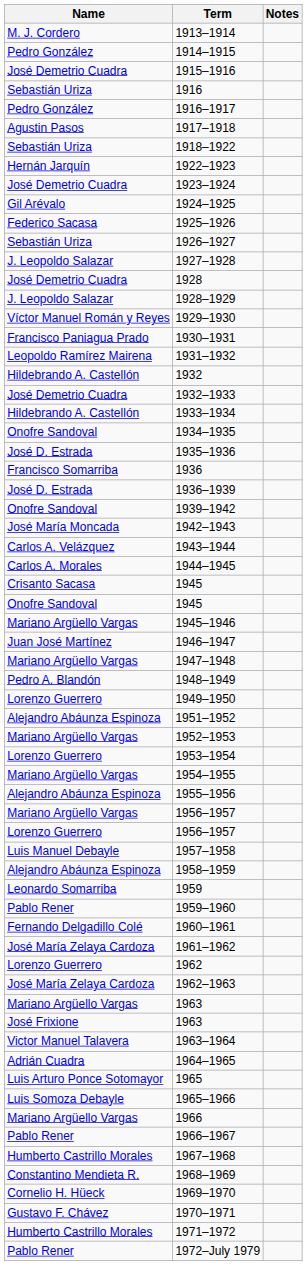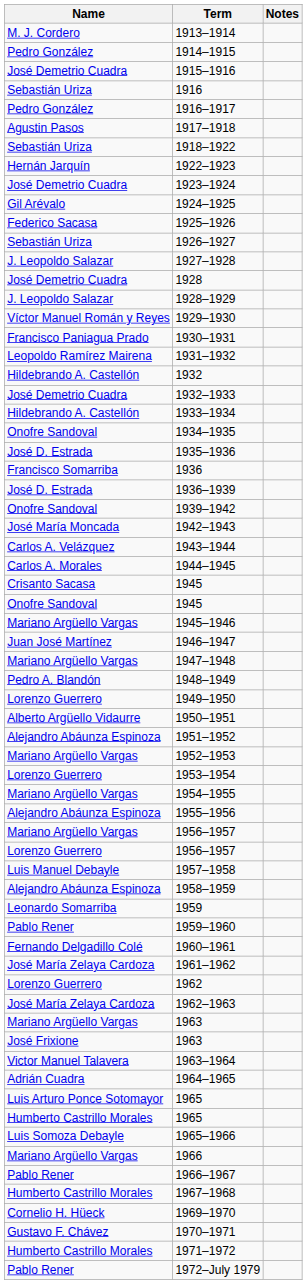 <table class="wikitable">
 <tr>
 <th>Name</th>
 <th>Term</th>
 <th>Notes</th>
 </tr>
 <tr>
 <td><a href='#'>M. J. Cordero</a></td>
 <td>1913–1914</td>
 <td></td>
 </tr>
 <tr>
 <td><a href='#'>Pedro González</a></td>
 <td>1914–1915</td>
 <td></td>
 </tr>
 <tr>
 <td><a href='#'>José Demetrio Cuadra</a></td>
 <td>1915–1916</td>
 <td></td>
 </tr>
 <tr>
 <td><a href='#'>Sebastián Uriza</a></td>
 <td>1916</td>
 <td></td>
 </tr>
 <tr>
 <td><a href='#'>Pedro González</a></td>
 <td>1916–1917</td>
 <td></td>
 </tr>
 <tr>
 <td><a href='#'>Agustin Pasos</a></td>
 <td>1917–1918</td>
 <td></td>
 </tr>
 <tr>
 <td><a href='#'>Sebastián Uriza</a></td>
 <td>1918–1922</td>
 <td></td>
 </tr>
 <tr>
 <td><a href='#'>Hernán Jarquín</a></td>
 <td>1922–1923</td>
 <td></td>
 </tr>
 <tr>
 <td><a href='#'>José Demetrio Cuadra</a></td>
 <td>1923–1924</td>
 <td></td>
 </tr>
 <tr>
 <td><a href='#'>Gil Arévalo</a></td>
 <td>1924–1925</td>
 <td></td>
 </tr>
 <tr>
 <td><a href='#'>Federico Sacasa</a></td>
 <td>1925–1926</td>
 <td></td>
 </tr>
 <tr>
 <td><a href='#'>Sebastián Uriza</a></td>
 <td>1926–1927</td>
 <td></td>
 </tr>
 <tr>
 <td><a href='#'>J. Leopoldo Salazar</a></td>
 <td>1927–1928</td>
 <td></td>
 </tr>
 <tr>
 <td><a href='#'>José Demetrio Cuadra</a></td>
 <td>1928</td>
 <td></td>
 </tr>
 <tr>
 <td><a href='#'>J. Leopoldo Salazar</a></td>
 <td>1928–1929</td>
 <td></td>
 </tr>
 <tr>
 <td><a href='#'>Víctor Manuel Román y Reyes</a></td>
 <td>1929–1930</td>
 <td></td>
 </tr>
 <tr>
 <td><a href='#'>Francisco Paniagua Prado</a></td>
 <td>1930–1931</td>
 <td></td>
 </tr>
 <tr>
 <td><a href='#'>Leopoldo Ramírez Mairena</a></td>
 <td>1931–1932</td>
 <td></td>
 </tr>
 <tr>
 <td><a href='#'>Hildebrando A. Castellón</a></td>
 <td>1932</td>
 <td></td>
 </tr>
 <tr>
 <td><a href='#'>José Demetrio Cuadra</a></td>
 <td>1932–1933</td>
 <td></td>
 </tr>
 <tr>
 <td><a href='#'>Hildebrando A. Castellón</a></td>
 <td>1933–1934</td>
 <td></td>
 </tr>
 <tr>
 <td><a href='#'>Onofre Sandoval</a></td>
 <td>1934–1935</td>
 <td></td>
 </tr>
 <tr>
 <td><a href='#'>José D. Estrada</a></td>
 <td>1935–1936</td>
 <td></td>
 </tr>
 <tr>
 <td><a href='#'>Francisco Somarriba</a></td>
 <td>1936</td>
 <td></td>
 </tr>
 <tr>
 <td><a href='#'>José D. Estrada</a></td>
 <td>1936–1939</td>
 <td></td>
 </tr>
 <tr>
 <td><a href='#'>Onofre Sandoval</a></td>
 <td>1939–1942</td>
 <td></td>
 </tr>
 <tr>
 <td><a href='#'>José María Moncada</a></td>
 <td>1942–1943</td>
 <td></td>
 </tr>
 <tr>
 <td><a href='#'>Carlos A. Velázquez</a></td>
 <td>1943–1944</td>
 <td></td>
 </tr>
 <tr>
 <td><a href='#'>Carlos A. Morales</a></td>
 <td>1944–1945</td>
 <td></td>
 </tr>
 <tr>
 <td><a href='#'>Crisanto Sacasa</a></td>
 <td>1945</td>
 <td></td>
 </tr>
 <tr>
 <td><a href='#'>Onofre Sandoval</a></td>
 <td>1945</td>
 <td></td>
 </tr>
 <tr>
 <td><a href='#'>Mariano Argüello Vargas</a></td>
 <td>1945–1946</td>
 <td></td>
 </tr>
 <tr>
 <td><a href='#'>Juan José Martínez</a></td>
 <td>1946–1947</td>
 <td></td>
 </tr>
 <tr>
 <td><a href='#'>Mariano Argüello Vargas</a></td>
 <td>1947–1948</td>
 <td></td>
 </tr>
 <tr>
 <td><a href='#'>Pedro A. Blandón</a></td>
 <td>1948–1949</td>
 <td></td>
 </tr>
 <tr>
 <td><a href='#'>Lorenzo Guerrero</a></td>
 <td>1949–1950</td>
 <td></td>
 </tr>
 <tr>
+<td><a href='#'>Alberto Argüello Vidaurre</a></td>
+<td>1950–1951</td>
+<td></td>
+</tr>
+<tr>
 <td><a href='#'>Alejandro Abáunza Espinoza</a></td>
 <td>1951–1952</td>
 <td></td>
 </tr>
 <tr>
 <td><a href='#'>Mariano Argüello Vargas</a></td>
 <td>1952–1953</td>
 <td></td>
 </tr>
 <tr>
 <td><a href='#'>Lorenzo Guerrero</a></td>
 <td>1953–1954</td>
 <td></td>
 </tr>
 <tr>
 <td><a href='#'>Mariano Argüello Vargas</a></td>
 <td>1954–1955</td>
 <td></td>
 </tr>
 <tr>
 <td><a href='#'>Alejandro Abáunza Espinoza</a></td>
 <td>1955–1956</td>
 <td></td>
 </tr>
 <tr>
 <td><a href='#'>Mariano Argüello Vargas</a></td>
 <td>1956–1957</td>
 <td></td>
 </tr>
 <tr>
 <td><a href='#'>Lorenzo Guerrero</a></td>
 <td>1956–1957</td>
 <td></td>
 </tr>
 <tr>
 <td><a href='#'>Luis Manuel Debayle</a></td>
 <td>1957–1958</td>
 <td></td>
 </tr>
 <tr>
 <td><a href='#'>Alejandro Abáunza Espinoza</a></td>
 <td>1958–1959</td>
 <td></td>
 </tr>
 <tr>
 <td><a href='#'>Leonardo Somarriba</a></td>
 <td>1959</td>
 <td></td>
 </tr>
 <tr>
 <td><a href='#'>Pablo Rener</a></td>
 <td>1959–1960</td>
 <td></td>
 </tr>
 <tr>
 <td><a href='#'>Fernando Delgadillo Colé</a></td>
 <td>1960–1961</td>
 <td></td>
 </tr>
 <tr>
 <td><a href='#'>José María Zelaya Cardoza</a></td>
 <td>1961–1962</td>
 <td></td>
 </tr>
 <tr>
 <td><a href='#'>Lorenzo Guerrero</a></td>
 <td>1962</td>
 <td></td>
 </tr>
 <tr>
 <td><a href='#'>José María Zelaya Cardoza</a></td>
 <td>1962–1963</td>
 <td></td>
 </tr>
 <tr>
 <td><a href='#'>Mariano Argüello Vargas</a></td>
 <td>1963</td>
 <td></td>
 </tr>
 <tr>
 <td><a href='#'>José Frixione</a></td>
 <td>1963</td>
 <td></td>
 </tr>
 <tr>
 <td><a href='#'>Victor Manuel Talavera</a></td>
 <td>1963–1964</td>
 <td></td>
 </tr>
 <tr>
 <td><a href='#'>Adrián Cuadra</a></td>
 <td>1964–1965</td>
 <td></td>
 </tr>
 <tr>
 <td><a href='#'>Luis Arturo Ponce Sotomayor</a></td>
 <td>1965</td>
 <td></td>
 </tr>
 <tr>
+<td><a href='#'>Humberto Castrillo Morales</a></td>
+<td>1965</td>
+<td></td>
+</tr>
+<tr>
 <td><a href='#'>Luis Somoza Debayle</a></td>
 <td>1965–1966</td>
 <td></td>
 </tr>
 <tr>
 <td><a href='#'>Mariano Argüello Vargas</a></td>
 <td>1966</td>
 <td></td>
 </tr>
 <tr>
 <td><a href='#'>Pablo Rener</a></td>
 <td>1966–1967</td>
 <td></td>
 </tr>
 <tr>
 <td><a href='#'>Humberto Castrillo Morales</a></td>
 <td>1967–1968</td>
-<td></td>
-</tr>
-<tr>
-<td><a href='#'>Constantino Mendieta R.</a></td>
-<td>1968–1969</td>
 <td></td>
 </tr>
 <tr>
 <td><a href='#'>Cornelio H. Hüeck</a></td>
 <td>1969–1970</td>
 <td></td>
 </tr>
 <tr>
 <td><a href='#'>Gustavo F. Chávez</a></td>
 <td>1970–1971</td>
 <td></td>
 </tr>
 <tr>
 <td><a href='#'>Humberto Castrillo Morales</a></td>
 <td>1971–1972</td>
 <td></td>
 </tr>
 <tr>
 <td><a href='#'>Pablo Rener</a></td>
 <td>1972–July 1979</td>
 <td></td>
 </tr>
 </table>
